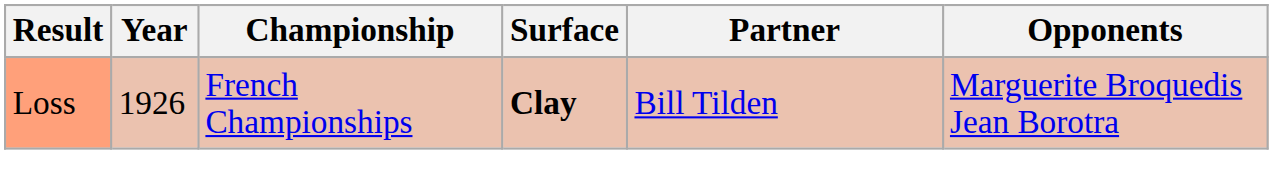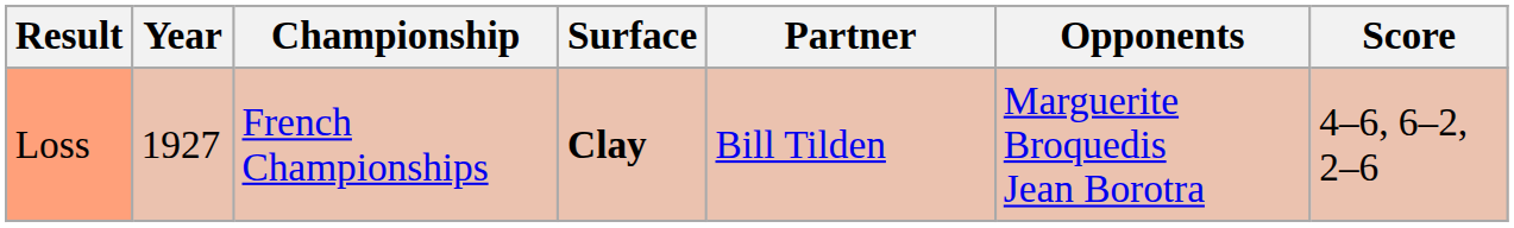 <table class="sortable wikitable">
 <tr>
 <th style="width:40px">Result</th>
 <th style="width:35px">Year</th>
 <th style="width:150px">Championship</th>
 <th style="width:50px">Surface</th>
 <th style="width:170px">Partner</th>
 <th style="width:170px">Opponents</th>
+<th style="width:110px" class="unsortable">Score</th>
 </tr>
 <tr style="background:#EBC2AF;">
 <td style="background:#ffa07a;">Loss</td>
-<td>1926</td>
+<td>1927</td>
 <td><a href='#'>French Championships</a></td>
 <td><strong>Clay</strong></td>
 <td> <a href='#'>Bill Tilden</a></td>
 <td> <a href='#'>Marguerite Broquedis</a> <br>  <a href='#'>Jean Borotra</a></td>
+<td>4–6, 6–2, 2–6</td>
 </tr>
 </table>
